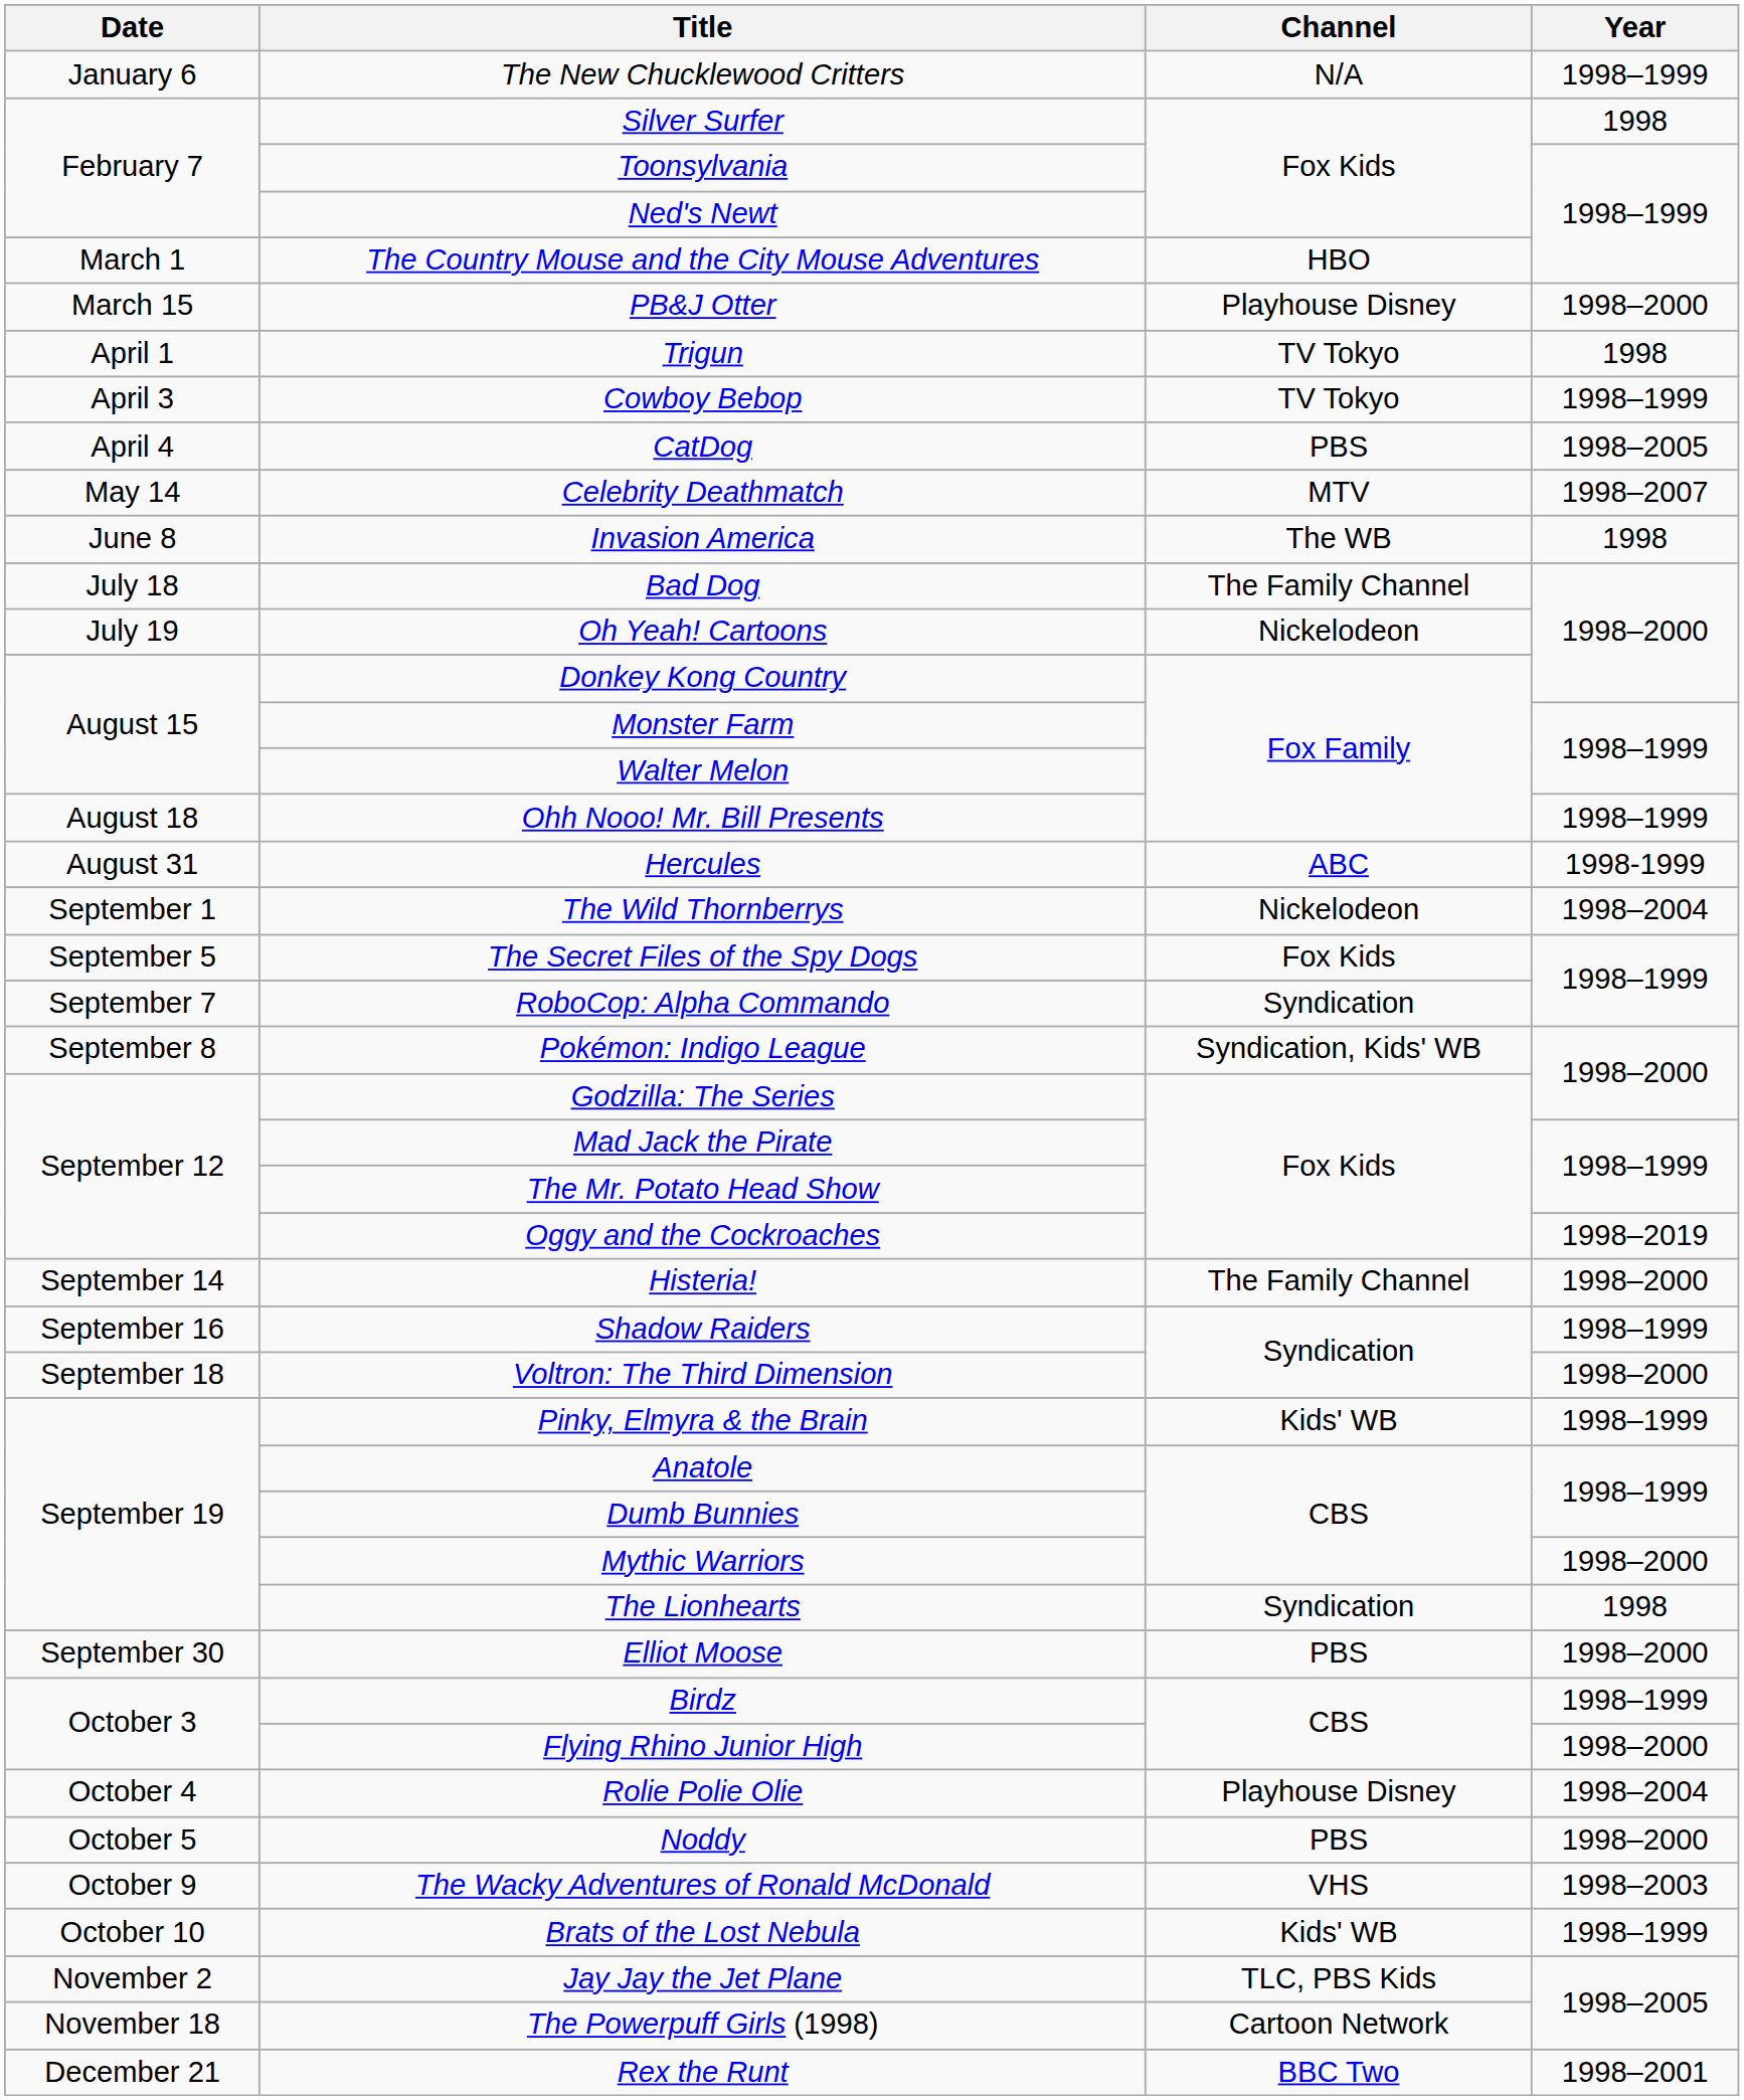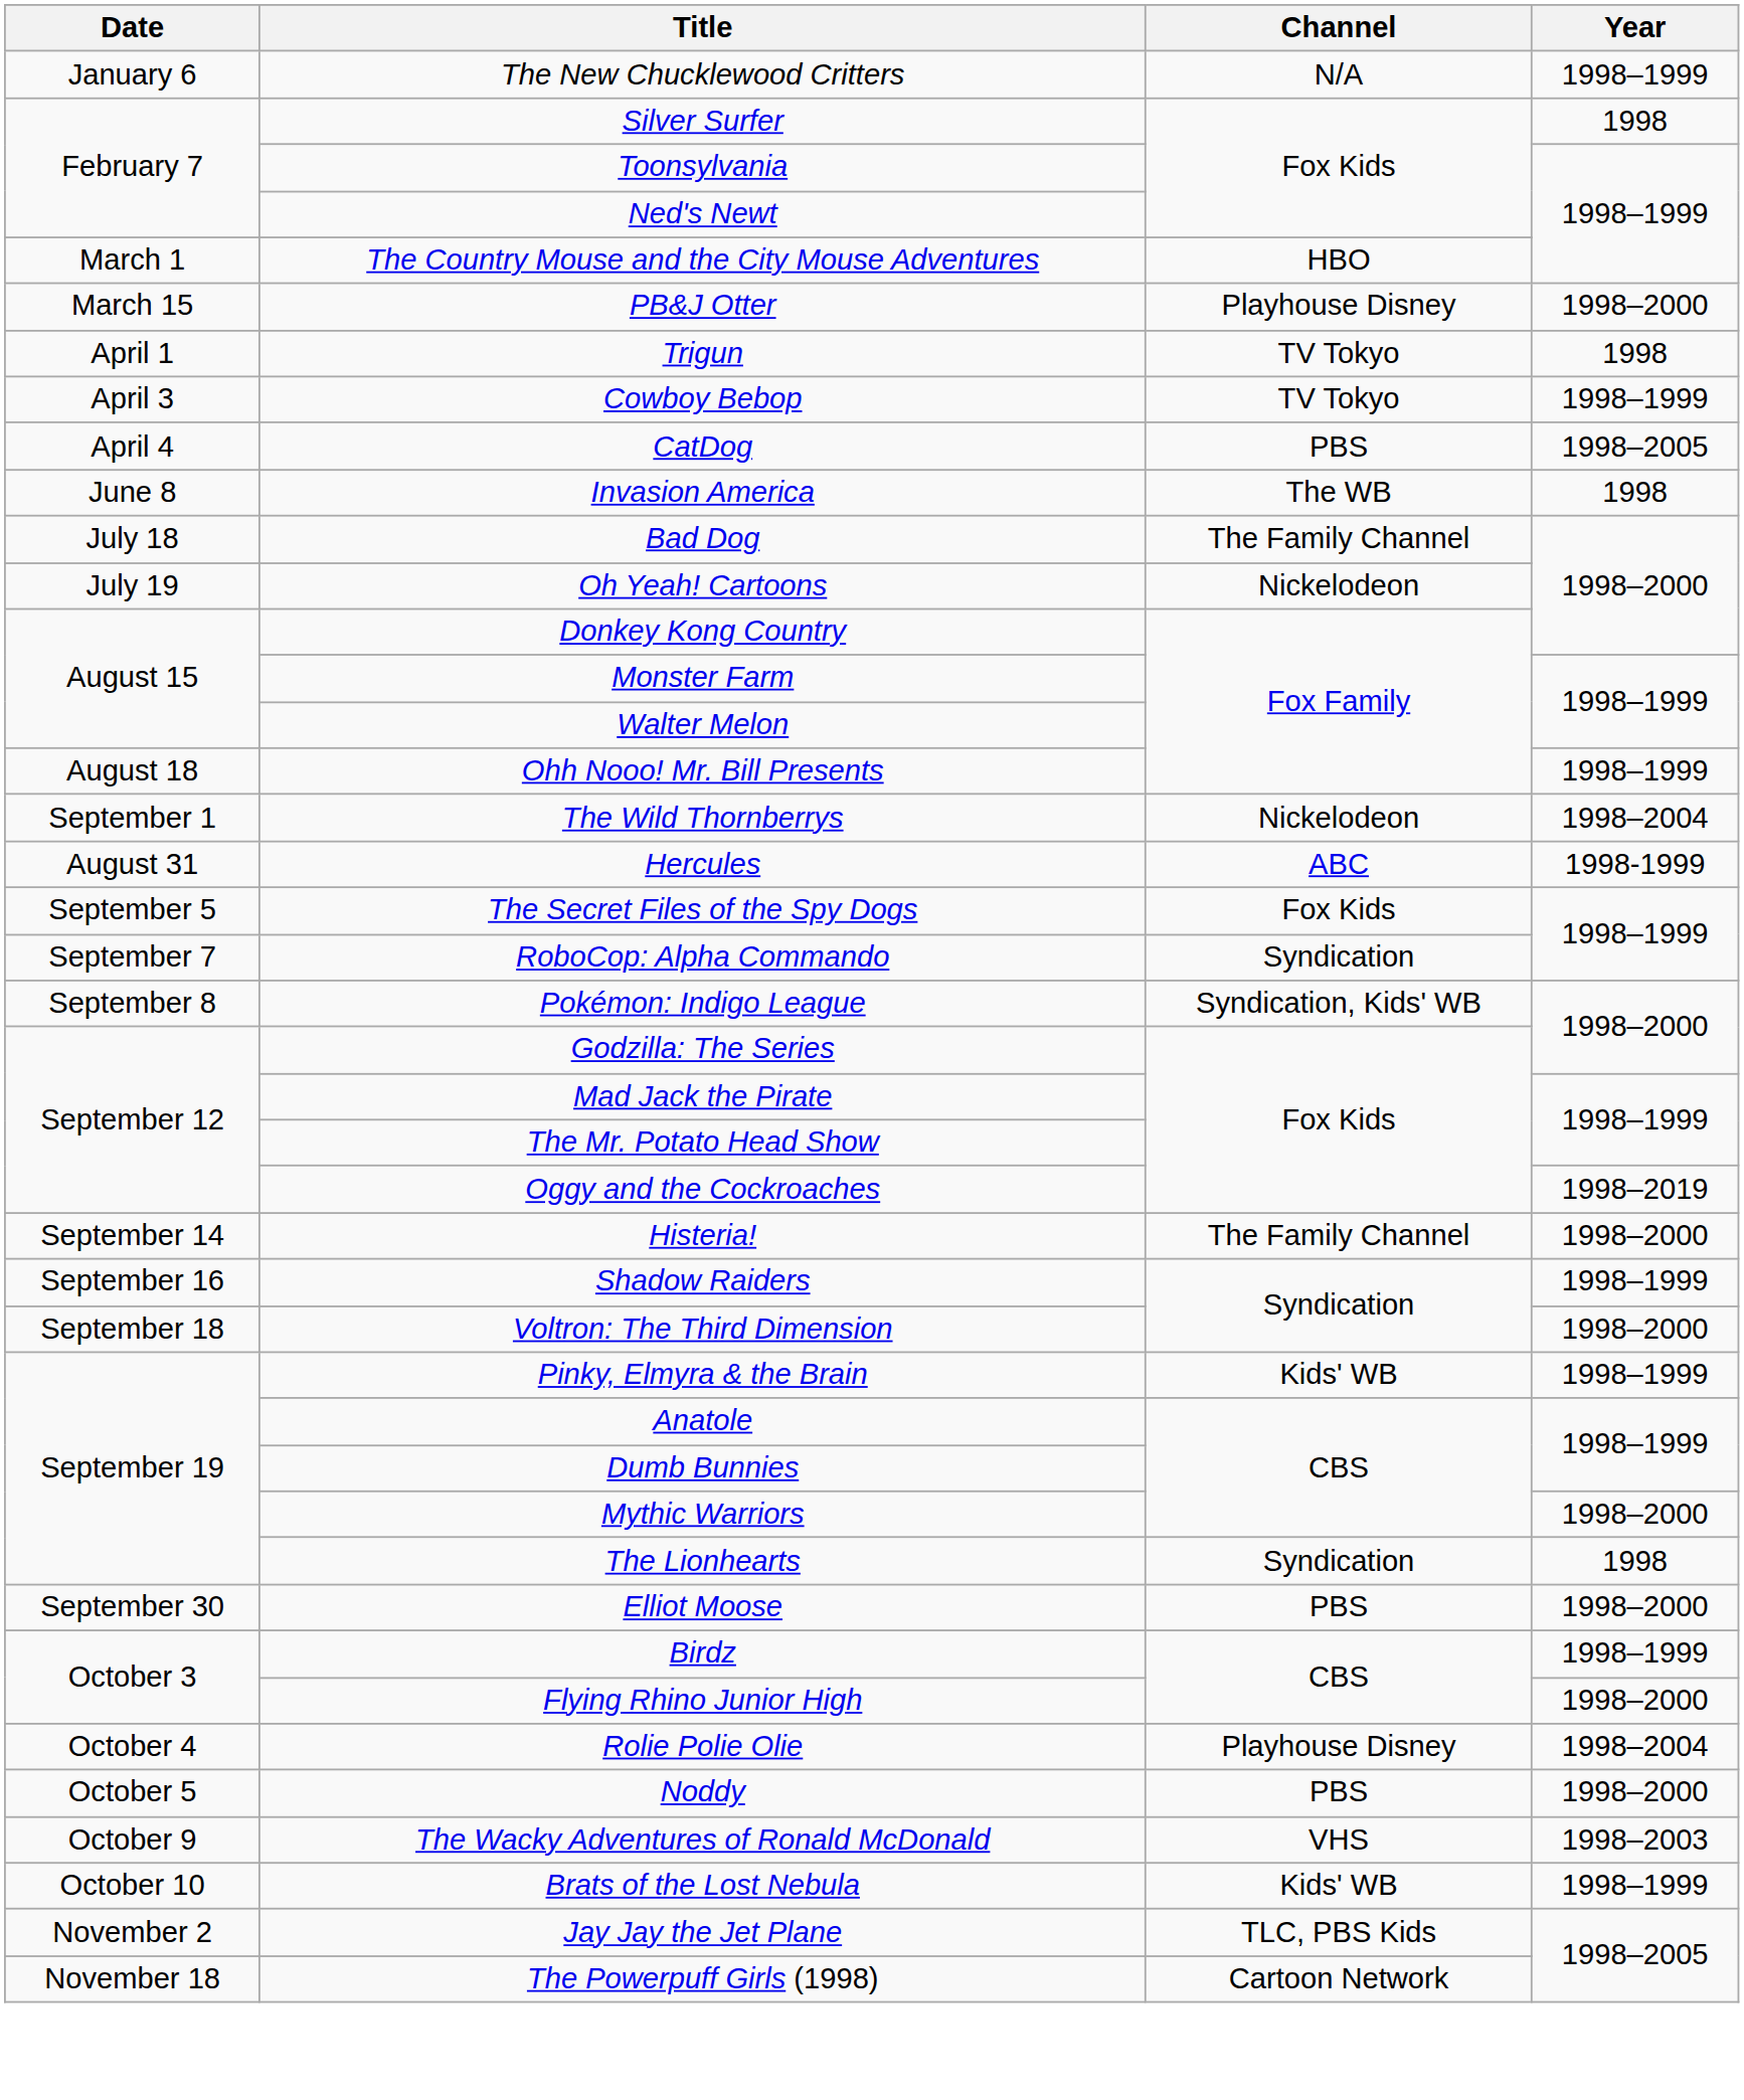 <table class="wikitable sortable" style="text-align: center" width="75%">
 <tr>
 <th scope="col">Date</th>
 <th scope="col">Title</th>
 <th scope="col">Channel</th>
 <th scope="col">Year</th>
 </tr>
 <tr>
 <td>January 6</td>
 <td><em>The New Chucklewood Critters</em></td>
 <td>N/A</td>
 <td>1998–1999</td>
 </tr>
 <tr>
 <td rowspan=3>February 7</td>
 <td><em><a href='#'>Silver Surfer</a></em></td>
 <td rowspan=3>Fox Kids</td>
 <td>1998</td>
 </tr>
 <tr>
 <td><em><a href='#'>Toonsylvania</a></em></td>
 <td rowspan=3>1998–1999</td>
 </tr>
 <tr>
 <td><em><a href='#'>Ned's Newt</a></em></td>
 </tr>
 <tr>
 <td>March 1</td>
 <td><em><a href='#'>The Country Mouse and the City Mouse Adventures</a></em></td>
 <td>HBO</td>
 </tr>
 <tr>
 <td>March 15</td>
 <td><em><a href='#'>PB&J Otter</a></em></td>
 <td>Playhouse Disney</td>
 <td>1998–2000</td>
 </tr>
 <tr>
 <td>April 1</td>
 <td><em><a href='#'>Trigun</a></em></td>
 <td>TV Tokyo</td>
 <td>1998</td>
 </tr>
 <tr>
 <td>April 3</td>
 <td><em><a href='#'>Cowboy Bebop</a></em></td>
 <td>TV Tokyo</td>
 <td>1998–1999</td>
 </tr>
 <tr>
 <td>April 4</td>
 <td><em><a href='#'>CatDog</a></em></td>
 <td>PBS</td>
 <td>1998–2005</td>
 </tr>
 <tr>
-<td>May 14</td>
-<td><em><a href='#'>Celebrity Deathmatch</a></em></td>
-<td>MTV</td>
-<td>1998–2007</td>
-</tr>
-<tr>
 <td>June 8</td>
 <td><em><a href='#'>Invasion America</a></em></td>
 <td>The WB</td>
 <td>1998</td>
 </tr>
 <tr>
 <td>July 18</td>
 <td><em><a href='#'>Bad Dog</a></em></td>
 <td>The Family Channel</td>
 <td rowspan=3>1998–2000</td>
 </tr>
 <tr>
 <td>July 19</td>
 <td><em><a href='#'>Oh Yeah! Cartoons</a></em></td>
 <td>Nickelodeon</td>
 </tr>
 <tr>
 <td rowspan=3>August 15</td>
 <td><em><a href='#'>Donkey Kong Country</a></em></td>
 <td rowspan=4><a href='#'>Fox Family</a></td>
 </tr>
 <tr>
 <td><em><a href='#'>Monster Farm</a></em></td>
 <td rowspan=2>1998–1999</td>
 </tr>
 <tr>
 <td><em><a href='#'>Walter Melon</a></em></td>
 </tr>
 <tr>
 <td>August 18</td>
 <td><em><a href='#'>Ohh Nooo! Mr. Bill Presents</a></em></td>
 <td>1998–1999</td>
 </tr>
 <tr>
+<td>September 1</td>
+<td><em><a href='#'>The Wild Thornberrys</a></em></td>
+<td>Nickelodeon</td>
+<td>1998–2004</td>
+</tr>
+<tr>
 <td>August 31</td>
 <td><em><a href='#'>Hercules</a></em></td>
 <td><a href='#'>ABC</a></td>
 <td>1998-1999</td>
-</tr>
-<tr>
-<td>September 1</td>
-<td><em><a href='#'>The Wild Thornberrys</a></em></td>
-<td>Nickelodeon</td>
-<td>1998–2004</td>
 </tr>
 <tr>
 <td>September 5</td>
 <td><em><a href='#'>The Secret Files of the Spy Dogs</a></em></td>
 <td>Fox Kids</td>
 <td rowspan=2>1998–1999</td>
 </tr>
 <tr>
 <td>September 7</td>
 <td><em><a href='#'>RoboCop: Alpha Commando</a></em></td>
 <td>Syndication</td>
 </tr>
 <tr>
 <td>September 8</td>
 <td><em><a href='#'>Pokémon: Indigo League</a></em></td>
 <td>Syndication, Kids' WB</td>
 <td rowspan=2>1998–2000</td>
 </tr>
 <tr>
 <td rowspan=4>September 12</td>
 <td><em><a href='#'>Godzilla: The Series</a></em></td>
 <td rowspan=4>Fox Kids</td>
 </tr>
 <tr>
 <td><em><a href='#'>Mad Jack the Pirate</a></em></td>
 <td rowspan=2>1998–1999</td>
 </tr>
 <tr>
 <td><em><a href='#'>The Mr. Potato Head Show</a></em></td>
 </tr>
 <tr>
 <td><em><a href='#'>Oggy and the Cockroaches</a></em></td>
 <td>1998–2019</td>
 </tr>
 <tr>
 <td>September 14</td>
 <td><em><a href='#'>Histeria!</a></em></td>
 <td>The Family Channel</td>
 <td>1998–2000</td>
 </tr>
 <tr>
 <td>September 16</td>
 <td><em><a href='#'>Shadow Raiders</a></em></td>
 <td rowspan=2>Syndication</td>
 <td>1998–1999</td>
 </tr>
 <tr>
 <td>September 18</td>
 <td><em><a href='#'>Voltron: The Third Dimension</a></em></td>
 <td>1998–2000</td>
 </tr>
 <tr>
 <td rowspan=5>September 19</td>
 <td><em><a href='#'>Pinky, Elmyra & the Brain</a></em></td>
 <td>Kids' WB</td>
 <td>1998–1999</td>
 </tr>
 <tr>
 <td><em><a href='#'>Anatole</a></em></td>
 <td rowspan=3>CBS</td>
 <td rowspan=2>1998–1999</td>
 </tr>
 <tr>
 <td><em><a href='#'>Dumb Bunnies</a></em></td>
 </tr>
 <tr>
 <td><em><a href='#'>Mythic Warriors</a></em></td>
 <td>1998–2000</td>
 </tr>
 <tr>
 <td><em><a href='#'>The Lionhearts</a></em></td>
 <td>Syndication</td>
 <td>1998</td>
 </tr>
 <tr>
 <td>September 30</td>
 <td><em><a href='#'>Elliot Moose</a></em></td>
 <td>PBS</td>
 <td>1998–2000</td>
 </tr>
 <tr>
 <td rowspan=2>October 3</td>
 <td><em><a href='#'>Birdz</a></em></td>
 <td rowspan=2>CBS</td>
 <td>1998–1999</td>
 </tr>
 <tr>
 <td><em><a href='#'>Flying Rhino Junior High</a></em></td>
 <td>1998–2000</td>
 </tr>
 <tr>
 <td>October 4</td>
 <td><em><a href='#'>Rolie Polie Olie</a></em></td>
 <td>Playhouse Disney</td>
 <td>1998–2004</td>
 </tr>
 <tr>
 <td>October 5</td>
 <td><em><a href='#'>Noddy</a></em></td>
 <td>PBS</td>
 <td>1998–2000</td>
 </tr>
 <tr>
 <td>October 9</td>
 <td><em><a href='#'>The Wacky Adventures of Ronald McDonald</a></em></td>
 <td>VHS</td>
 <td>1998–2003</td>
 </tr>
 <tr>
 <td>October 10</td>
 <td><em><a href='#'>Brats of the Lost Nebula</a></em></td>
 <td>Kids' WB</td>
 <td>1998–1999</td>
 </tr>
 <tr>
 <td>November 2</td>
 <td><em><a href='#'>Jay Jay the Jet Plane</a></em></td>
 <td>TLC, PBS Kids</td>
 <td rowspan=2>1998–2005</td>
 </tr>
 <tr>
 <td>November 18</td>
 <td><em><a href='#'>The Powerpuff Girls</a></em> (1998)</td>
 <td>Cartoon Network</td>
 </tr>
-<tr>
-<td>December 21</td>
-<td><em><a href='#'>Rex the Runt</a></em></td>
-<td><a href='#'>BBC Two</a></td>
-<td>1998–2001</td>
-</tr>
 </table>
